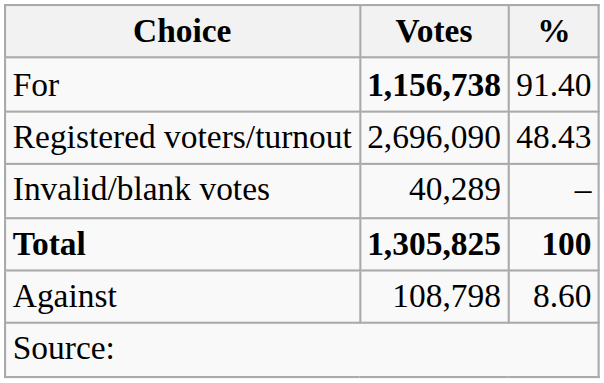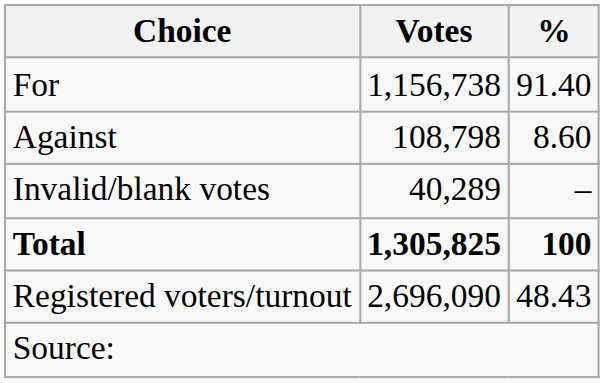 <table class=wikitable style=text-align:right>
 <tr>
 <th>Choice</th>
 <th>Votes</th>
 <th>%</th>
 </tr>
 <tr>
 <td align=left>For</td>
-<td><strong>1,156,738</strong></td>
+<td>1,156,738</td>
 <td>91.40</td>
 </tr>
 <tr>
-<td align=left>Registered voters/turnout</td>
-<td>2,696,090</td>
-<td>48.43</td>
+<td align=left>Against</td>
+<td>108,798</td>
+<td>8.60</td>
 </tr>
 <tr>
 <td align=left>Invalid/blank votes</td>
 <td>40,289</td>
 <td>–</td>
 </tr>
 <tr>
 <td align=left><strong>Total</strong></td>
 <td><strong>1,305,825</strong></td>
 <td><strong>100</strong></td>
 </tr>
 <tr>
-<td align=left>Against</td>
-<td>108,798</td>
-<td>8.60</td>
+<td align=left>Registered voters/turnout</td>
+<td>2,696,090</td>
+<td>48.43</td>
 </tr>
 <tr>
 <td align=left colspan=3>Source: </td>
 </tr>
 </table>
